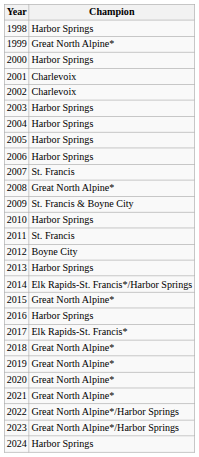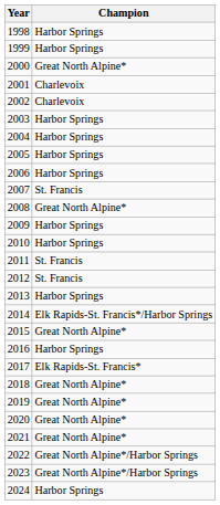 <table class=wikitable>
 <tr>
 <th>Year</th>
 <th>Champion</th>
 </tr>
 <tr>
 <td>1998</td>
 <td>Harbor Springs</td>
 </tr>
 <tr>
 <td>1999</td>
-<td>Great North Alpine*</td>
+<td>Harbor Springs</td>
 </tr>
 <tr>
 <td>2000</td>
-<td>Harbor Springs</td>
+<td>Great North Alpine*</td>
 </tr>
 <tr>
 <td>2001</td>
 <td>Charlevoix</td>
 </tr>
 <tr>
 <td>2002</td>
 <td>Charlevoix</td>
 </tr>
 <tr>
 <td>2003</td>
 <td>Harbor Springs</td>
 </tr>
 <tr>
 <td>2004</td>
 <td>Harbor Springs</td>
 </tr>
 <tr>
 <td>2005</td>
 <td>Harbor Springs</td>
 </tr>
 <tr>
 <td>2006</td>
 <td>Harbor Springs</td>
 </tr>
 <tr>
 <td>2007</td>
 <td>St. Francis</td>
 </tr>
 <tr>
 <td>2008</td>
 <td>Great North Alpine*</td>
 </tr>
 <tr>
 <td>2009</td>
-<td>St. Francis & Boyne City</td>
+<td>Harbor Springs</td>
 </tr>
 <tr>
 <td>2010</td>
 <td>Harbor Springs</td>
 </tr>
 <tr>
 <td>2011</td>
 <td>St. Francis</td>
 </tr>
 <tr>
 <td>2012</td>
-<td>Boyne City</td>
+<td>St. Francis</td>
 </tr>
 <tr>
 <td>2013</td>
 <td>Harbor Springs</td>
 </tr>
 <tr>
 <td>2014</td>
 <td>Elk Rapids-St. Francis*/Harbor Springs</td>
 </tr>
 <tr>
 <td>2015</td>
 <td>Great North Alpine*</td>
 </tr>
 <tr>
 <td>2016</td>
 <td>Harbor Springs</td>
 </tr>
 <tr>
 <td>2017</td>
 <td>Elk Rapids-St. Francis*</td>
 </tr>
 <tr>
 <td>2018</td>
 <td>Great North Alpine*</td>
 </tr>
 <tr>
 <td>2019</td>
 <td>Great North Alpine*</td>
 </tr>
 <tr>
 <td>2020</td>
 <td>Great North Alpine*</td>
 </tr>
 <tr>
 <td>2021</td>
 <td>Great North Alpine*</td>
 </tr>
 <tr>
 <td>2022</td>
 <td>Great North Alpine*/Harbor Springs</td>
 </tr>
 <tr>
 <td>2023</td>
 <td>Great North Alpine*/Harbor Springs</td>
 </tr>
 <tr>
 <td>2024</td>
 <td>Harbor Springs</td>
 </tr>
 </table>
